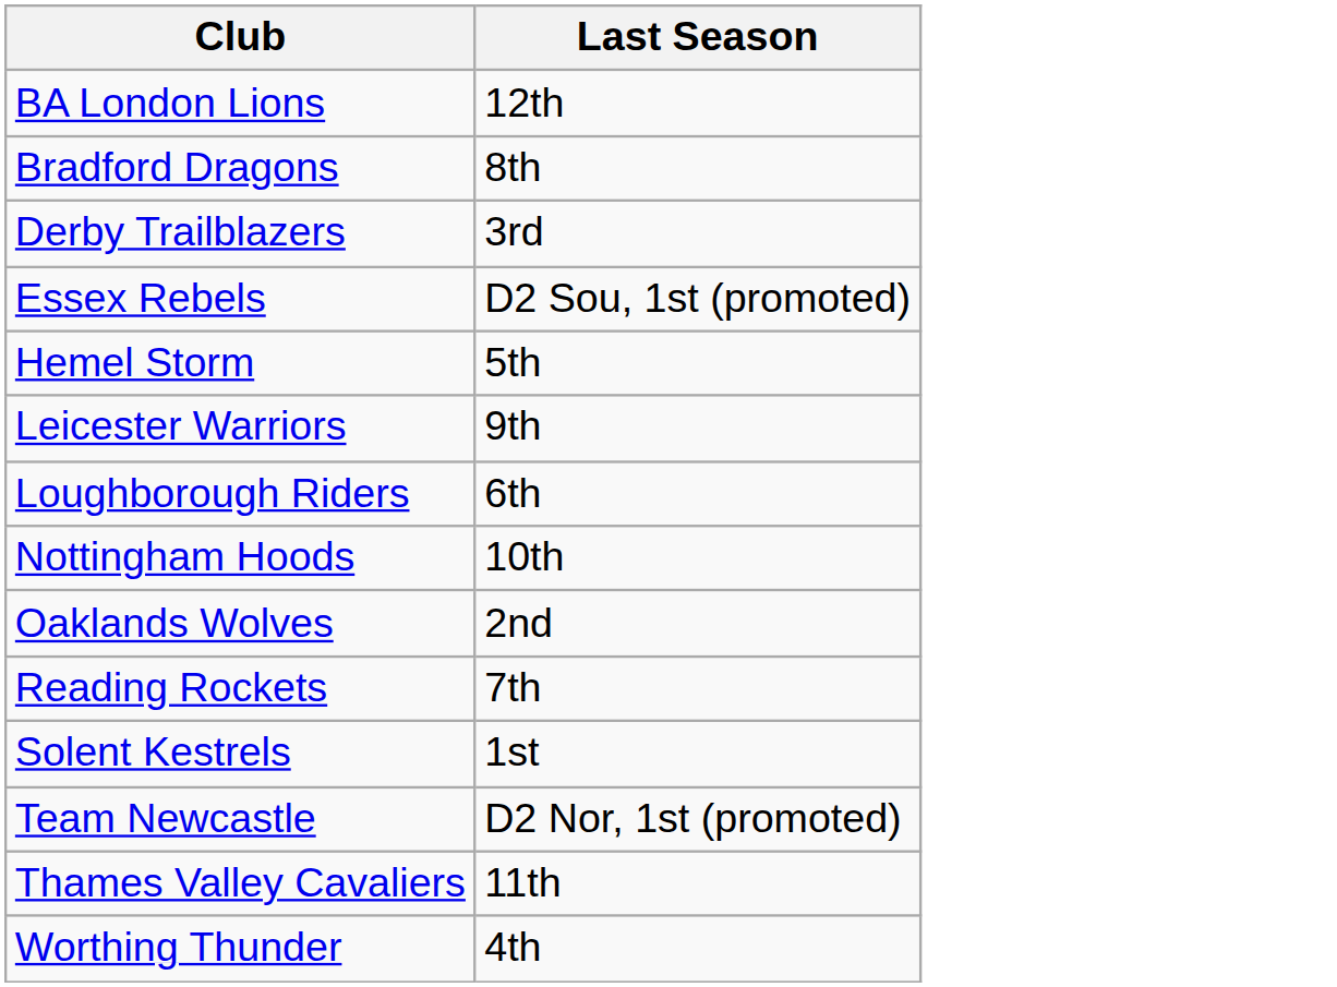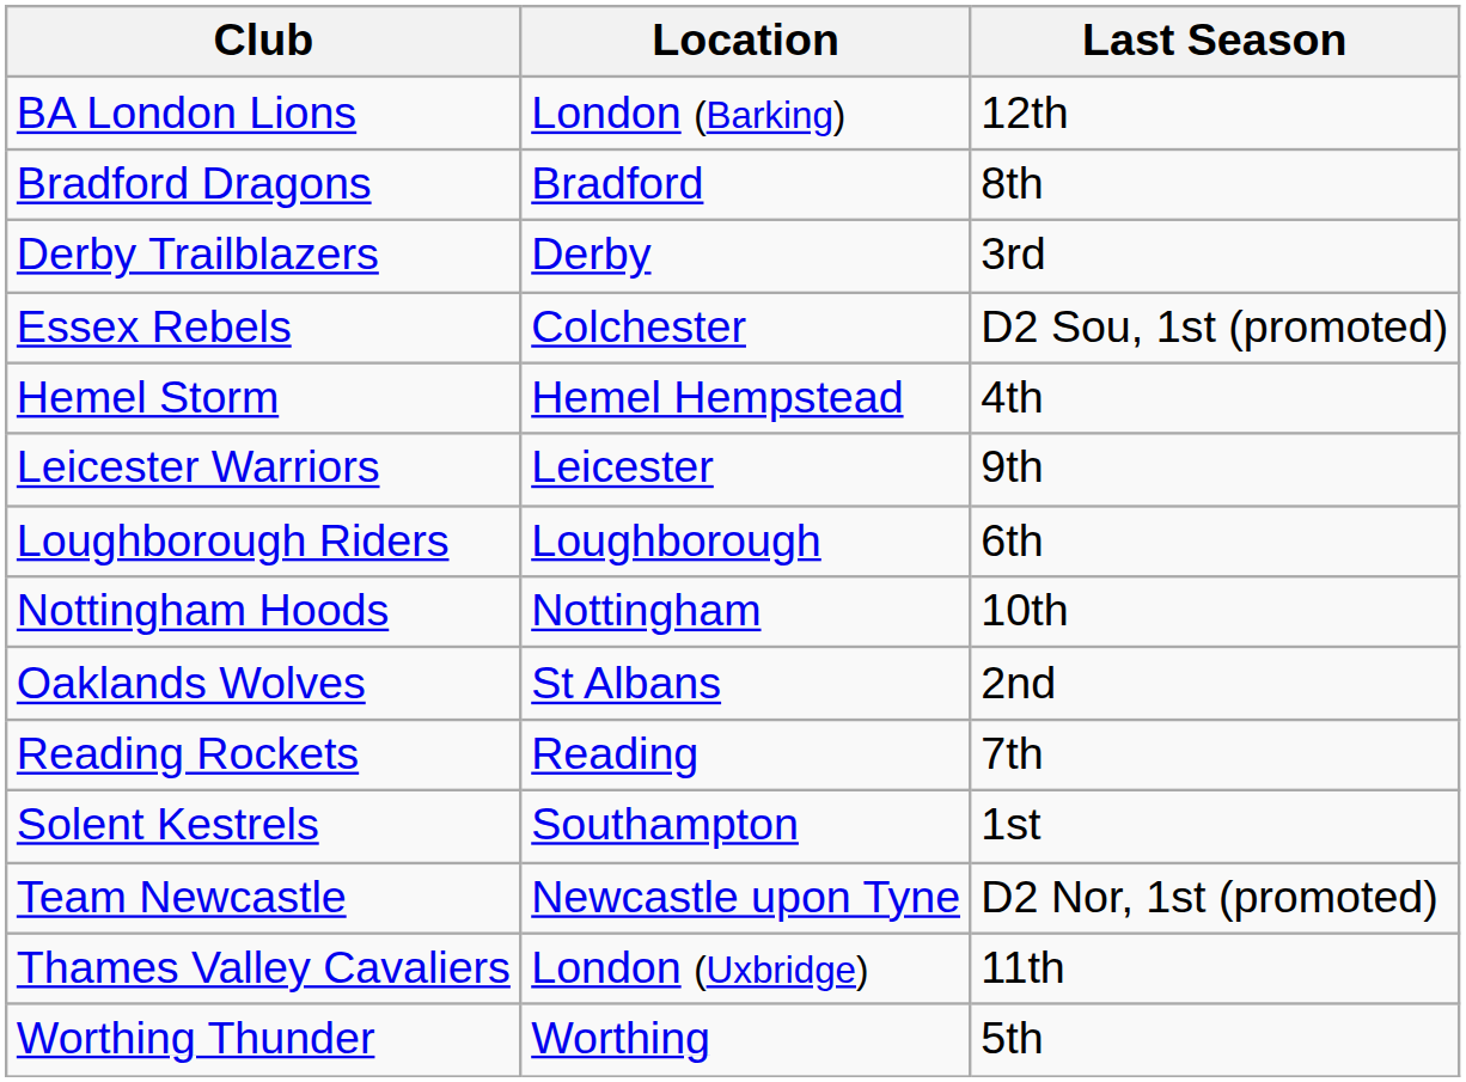 <table class="wikitable sortable" style="text-align:left;">
 <tr>
 <th>Club</th>
+<th>Location</th>
 <th>Last Season</th>
 </tr>
 <tr>
 <td style="text-align:left;"><a href='#'>BA London Lions</a></td>
+<td><a href='#'>London</a> <small>(<a href='#'>Barking</a>)</small></td>
 <td>12th</td>
 </tr>
 <tr>
 <td style="text-align:left;"><a href='#'>Bradford Dragons</a></td>
+<td><a href='#'>Bradford</a></td>
 <td>8th</td>
 </tr>
 <tr>
 <td style="text-align:left;"><a href='#'>Derby Trailblazers</a></td>
+<td><a href='#'>Derby</a></td>
 <td>3rd</td>
 </tr>
 <tr>
 <td style="text-align:left;"><a href='#'>Essex Rebels</a></td>
+<td><a href='#'>Colchester</a></td>
 <td>D2 Sou, 1st (promoted)</td>
 </tr>
 <tr>
 <td style="text-align:left;"><a href='#'>Hemel Storm</a></td>
-<td>5th</td>
+<td><a href='#'>Hemel Hempstead</a></td>
+<td>4th</td>
 </tr>
 <tr>
 <td style="text-align:left;"><a href='#'>Leicester Warriors</a></td>
+<td><a href='#'>Leicester</a></td>
 <td>9th</td>
 </tr>
 <tr>
 <td style="text-align:left;"><a href='#'>Loughborough Riders</a></td>
+<td><a href='#'>Loughborough</a></td>
 <td>6th</td>
 </tr>
 <tr>
 <td style="text-align:left;"><a href='#'>Nottingham Hoods</a></td>
+<td><a href='#'>Nottingham</a></td>
 <td>10th</td>
 </tr>
 <tr>
 <td style="text-align:left;"><a href='#'>Oaklands Wolves</a></td>
+<td><a href='#'>St Albans</a></td>
 <td>2nd</td>
 </tr>
 <tr>
 <td style="text-align:left;"><a href='#'>Reading Rockets</a></td>
+<td><a href='#'>Reading</a></td>
 <td>7th</td>
 </tr>
 <tr>
 <td style="text-align:left;"><a href='#'>Solent Kestrels</a></td>
+<td><a href='#'>Southampton</a></td>
 <td>1st</td>
 </tr>
 <tr>
 <td style="text-align:left;"><a href='#'>Team Newcastle</a></td>
+<td><a href='#'>Newcastle upon Tyne</a></td>
 <td>D2 Nor, 1st (promoted)</td>
 </tr>
 <tr>
 <td style="text-align:left;"><a href='#'>Thames Valley Cavaliers</a></td>
+<td><a href='#'>London</a> <small>(<a href='#'>Uxbridge</a>)</small></td>
 <td>11th</td>
 </tr>
 <tr>
 <td style="text-align:left;"><a href='#'>Worthing Thunder</a></td>
-<td>4th</td>
+<td><a href='#'>Worthing</a></td>
+<td>5th</td>
 </tr>
 </table>
